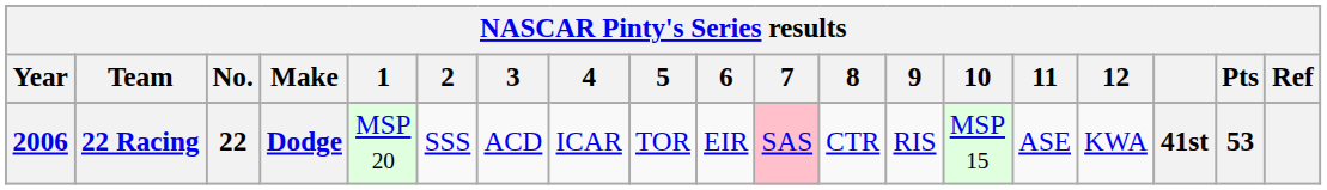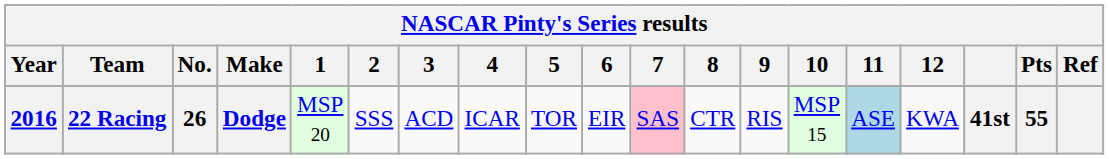 <table class="wikitable" style="text-align:center; font-size:75%">
 <tr>
 <th colspan=19><a href='#'>NASCAR Pinty's Series</a> results</th>
 </tr>
 <tr>
 <th>Year</th>
 <th>Team</th>
 <th>No.</th>
 <th>Make</th>
 <th>1</th>
 <th>2</th>
 <th>3</th>
 <th>4</th>
 <th>5</th>
 <th>6</th>
 <th>7</th>
 <th>8</th>
 <th>9</th>
 <th>10</th>
 <th>11</th>
 <th>12</th>
 <th></th>
 <th>Pts</th>
 <th>Ref</th>
 </tr>
 <tr>
-<th><a href='#'>2006</a></th>
+<th><a href='#'>2016</a></th>
 <th><a href='#'>22 Racing</a></th>
-<th>22</th>
+<th>26</th>
 <th><a href='#'>Dodge</a></th>
 <td style="background:#DFFFDF;"><a href='#'>MSP</a><br><small>20</small></td>
 <td><a href='#'>SSS</a></td>
 <td><a href='#'>ACD</a></td>
 <td><a href='#'>ICAR</a></td>
 <td><a href='#'>TOR</a></td>
 <td><a href='#'>EIR</a></td>
 <td style="background: pink;"><a href='#'>SAS</a></td>
 <td><a href='#'>CTR</a></td>
 <td><a href='#'>RIS</a></td>
 <td style="background:#DFFFDF;"><a href='#'>MSP</a><br><small>15</small></td>
-<td><a href='#'>ASE</a></td>
+<td style="background: lightblue;"><a href='#'>ASE</a></td>
 <td><a href='#'>KWA</a></td>
 <th>41st</th>
-<th>53</th>
+<th>55</th>
 <th></th>
 </tr>
 </table>
